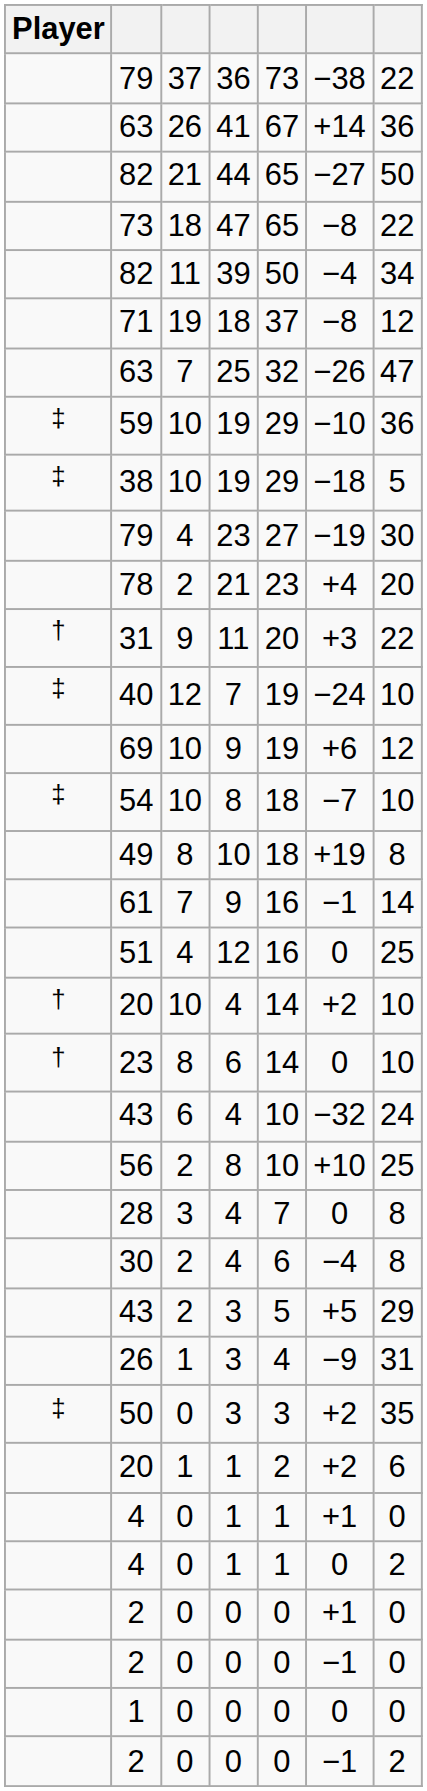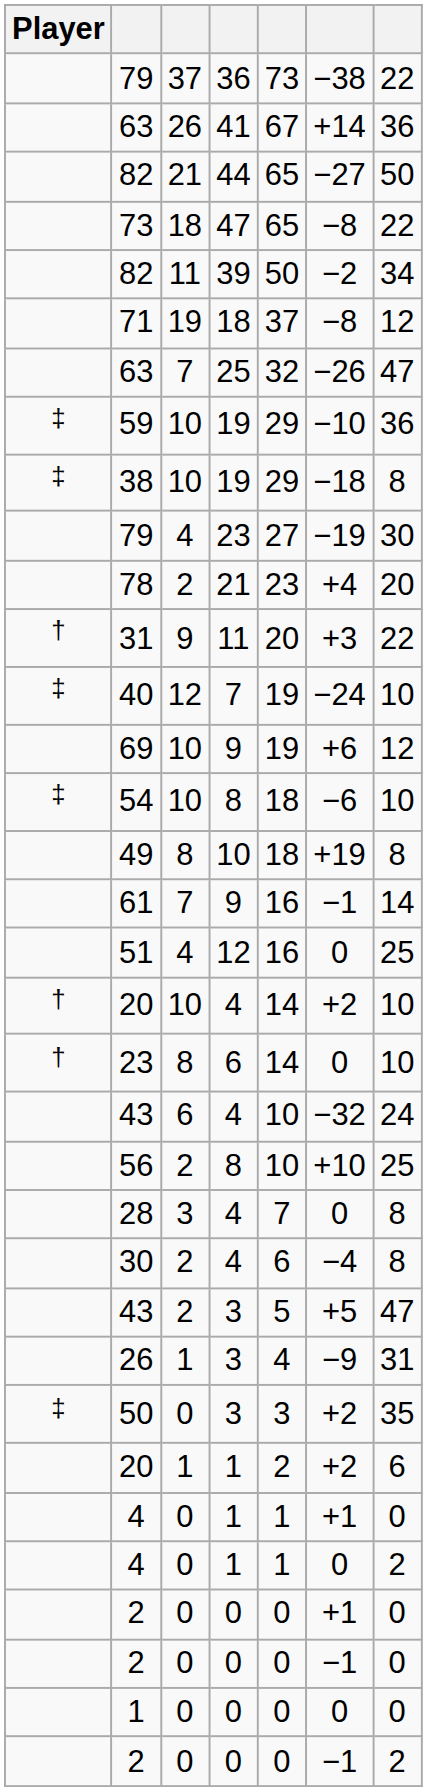 <table class="wikitable sortable" style="text-align:center;">
 <tr>
 <th>Player</th>
 <th></th>
 <th></th>
 <th></th>
 <th></th>
 <th data-sort-type="number"></th>
 <th></th>
 </tr>
 <tr>
 <td></td>
 <td>79</td>
 <td>37</td>
 <td>36</td>
 <td>73</td>
 <td>−38</td>
 <td>22</td>
 </tr>
 <tr>
 <td></td>
 <td>63</td>
 <td>26</td>
 <td>41</td>
 <td>67</td>
 <td>+14</td>
 <td>36</td>
 </tr>
 <tr>
 <td></td>
 <td>82</td>
 <td>21</td>
 <td>44</td>
 <td>65</td>
 <td>−27</td>
 <td>50</td>
 </tr>
 <tr>
 <td></td>
 <td>73</td>
 <td>18</td>
 <td>47</td>
 <td>65</td>
 <td>−8</td>
 <td>22</td>
 </tr>
 <tr>
 <td></td>
 <td>82</td>
 <td>11</td>
 <td>39</td>
 <td>50</td>
-<td>−4</td>
+<td>−2</td>
 <td>34</td>
 </tr>
 <tr>
 <td></td>
 <td>71</td>
 <td>19</td>
 <td>18</td>
 <td>37</td>
 <td>−8</td>
 <td>12</td>
 </tr>
 <tr>
 <td></td>
 <td>63</td>
 <td>7</td>
 <td>25</td>
 <td>32</td>
 <td>−26</td>
 <td>47</td>
 </tr>
 <tr>
 <td><sup>‡</sup></td>
 <td>59</td>
 <td>10</td>
 <td>19</td>
 <td>29</td>
 <td>−10</td>
 <td>36</td>
 </tr>
 <tr>
 <td><sup>‡</sup></td>
 <td>38</td>
 <td>10</td>
 <td>19</td>
 <td>29</td>
 <td>−18</td>
-<td>5</td>
+<td>8</td>
 </tr>
 <tr>
 <td></td>
 <td>79</td>
 <td>4</td>
 <td>23</td>
 <td>27</td>
 <td>−19</td>
 <td>30</td>
 </tr>
 <tr>
 <td></td>
 <td>78</td>
 <td>2</td>
 <td>21</td>
 <td>23</td>
 <td>+4</td>
 <td>20</td>
 </tr>
 <tr>
 <td><sup>†</sup></td>
 <td>31</td>
 <td>9</td>
 <td>11</td>
 <td>20</td>
 <td>+3</td>
 <td>22</td>
 </tr>
 <tr>
 <td><sup>‡</sup></td>
 <td>40</td>
 <td>12</td>
 <td>7</td>
 <td>19</td>
 <td>−24</td>
 <td>10</td>
 </tr>
 <tr>
 <td></td>
 <td>69</td>
 <td>10</td>
 <td>9</td>
 <td>19</td>
 <td>+6</td>
 <td>12</td>
 </tr>
 <tr>
 <td><sup>‡</sup></td>
 <td>54</td>
 <td>10</td>
 <td>8</td>
 <td>18</td>
-<td>−7</td>
+<td>−6</td>
 <td>10</td>
 </tr>
 <tr>
 <td></td>
 <td>49</td>
 <td>8</td>
 <td>10</td>
 <td>18</td>
 <td>+19</td>
 <td>8</td>
 </tr>
 <tr>
 <td></td>
 <td>61</td>
 <td>7</td>
 <td>9</td>
 <td>16</td>
 <td>−1</td>
 <td>14</td>
 </tr>
 <tr>
 <td></td>
 <td>51</td>
 <td>4</td>
 <td>12</td>
 <td>16</td>
 <td>0</td>
 <td>25</td>
 </tr>
 <tr>
 <td><sup>†</sup></td>
 <td>20</td>
 <td>10</td>
 <td>4</td>
 <td>14</td>
 <td>+2</td>
 <td>10</td>
 </tr>
 <tr>
 <td><sup>†</sup></td>
 <td>23</td>
 <td>8</td>
 <td>6</td>
 <td>14</td>
 <td>0</td>
 <td>10</td>
 </tr>
 <tr>
 <td></td>
 <td>43</td>
 <td>6</td>
 <td>4</td>
 <td>10</td>
 <td>−32</td>
 <td>24</td>
 </tr>
 <tr>
 <td></td>
 <td>56</td>
 <td>2</td>
 <td>8</td>
 <td>10</td>
 <td>+10</td>
 <td>25</td>
 </tr>
 <tr>
 <td></td>
 <td>28</td>
 <td>3</td>
 <td>4</td>
 <td>7</td>
 <td>0</td>
 <td>8</td>
 </tr>
 <tr>
 <td></td>
 <td>30</td>
 <td>2</td>
 <td>4</td>
 <td>6</td>
 <td>−4</td>
 <td>8</td>
 </tr>
 <tr>
 <td></td>
 <td>43</td>
 <td>2</td>
 <td>3</td>
 <td>5</td>
 <td>+5</td>
-<td>29</td>
+<td>47</td>
 </tr>
 <tr>
 <td></td>
 <td>26</td>
 <td>1</td>
 <td>3</td>
 <td>4</td>
 <td>−9</td>
 <td>31</td>
 </tr>
 <tr>
 <td><sup>‡</sup></td>
 <td>50</td>
 <td>0</td>
 <td>3</td>
 <td>3</td>
 <td>+2</td>
 <td>35</td>
 </tr>
 <tr>
 <td></td>
 <td>20</td>
 <td>1</td>
 <td>1</td>
 <td>2</td>
 <td>+2</td>
 <td>6</td>
 </tr>
 <tr>
 <td></td>
 <td>4</td>
 <td>0</td>
 <td>1</td>
 <td>1</td>
 <td>+1</td>
 <td>0</td>
 </tr>
 <tr>
 <td></td>
 <td>4</td>
 <td>0</td>
 <td>1</td>
 <td>1</td>
 <td>0</td>
 <td>2</td>
 </tr>
 <tr>
 <td></td>
 <td>2</td>
 <td>0</td>
 <td>0</td>
 <td>0</td>
 <td>+1</td>
 <td>0</td>
 </tr>
 <tr>
 <td></td>
 <td>2</td>
 <td>0</td>
 <td>0</td>
 <td>0</td>
 <td>−1</td>
 <td>0</td>
 </tr>
 <tr>
 <td></td>
 <td>1</td>
 <td>0</td>
 <td>0</td>
 <td>0</td>
 <td>0</td>
 <td>0</td>
 </tr>
 <tr>
 <td></td>
 <td>2</td>
 <td>0</td>
 <td>0</td>
 <td>0</td>
 <td>−1</td>
 <td>2</td>
 </tr>
 <tr>
 </tr>
 </table>
